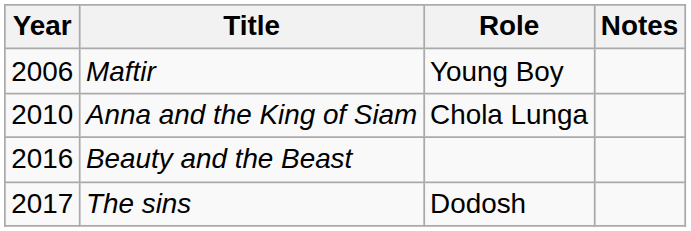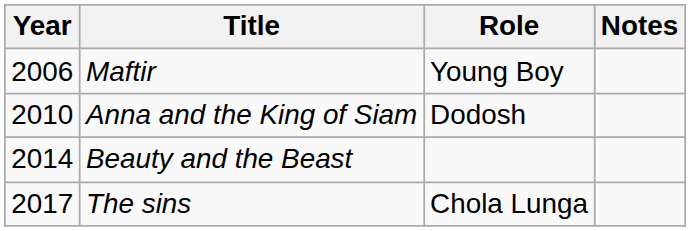 <table class="wikitable sortable">
 <tr>
 <th>Year</th>
 <th>Title</th>
 <th>Role</th>
 <th>Notes</th>
 </tr>
 <tr>
 <td>2006</td>
 <td><em>Maftir</em></td>
 <td>Young Boy</td>
 <td></td>
 </tr>
 <tr>
 <td>2010</td>
 <td><em>Anna and the King of Siam</em></td>
-<td>Chola Lunga</td>
+<td>Dodosh</td>
 <td></td>
 </tr>
 <tr>
-<td>2016</td>
+<td>2014</td>
 <td><em>Beauty and the Beast </em></td>
 <td></td>
 <td></td>
 </tr>
 <tr>
 <td>2017</td>
 <td><em>The sins</em></td>
-<td>Dodosh</td>
+<td>Chola Lunga</td>
 <td></td>
 </tr>
 </table>
